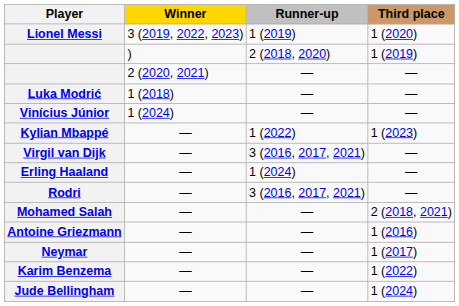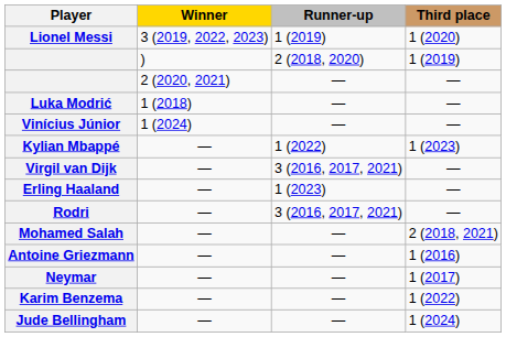 <table class="wikitable sortable plainrowheaders">
 <tr>
 <th scope="col">Player</th>
 <th scope="col" style="background-color: gold">Winner</th>
 <th scope="col" style="background-color: silver">Runner-up</th>
 <th scope="col" style="background-color: #cc9966">Third place</th>
 </tr>
 <tr>
 <th align="left" scope="row"> <a href='#'>Lionel Messi</a></th>
 <td>3 (<a href='#'>2019</a>, <a href='#'>2022</a>, <a href='#'>2023</a>)</td>
 <td>1 (<a href='#'>2019</a>)</td>
 <td>1 (<a href='#'>2020</a>)</td>
 </tr>
 <tr>
 <th align="left" scope="row"></th>
 <td>)</td>
 <td>2 (<a href='#'>2018</a>, <a href='#'>2020</a>)</td>
 <td>1 (<a href='#'>2019</a>)</td>
 </tr>
 <tr>
 <th align="left" scope="row"></th>
 <td>2 (<a href='#'>2020</a>, <a href='#'>2021</a>)</td>
 <td style="text-align: center">—</td>
 <td style="text-align: center">—</td>
 </tr>
 <tr>
 <th align="left" scope="row"> <a href='#'>Luka Modrić</a></th>
 <td>1 (<a href='#'>2018</a>)</td>
 <td style="text-align: center">—</td>
 <td style="text-align: center">—</td>
 </tr>
 <tr>
 <th align="left" scope="row"> <a href='#'>Vinícius Júnior</a></th>
 <td>1 (<a href='#'>2024</a>)</td>
 <td style="text-align: center">—</td>
 <td style="text-align: center">—</td>
 </tr>
 <tr>
 <th align="left" scope="row"> <a href='#'>Kylian Mbappé</a></th>
 <td style="text-align: center">—</td>
 <td>1 (<a href='#'>2022</a>)</td>
 <td>1 (<a href='#'>2023</a>)</td>
 </tr>
 <tr>
 <th align="left" scope="row"> <a href='#'>Virgil van Dijk</a></th>
 <td style="text-align: center">—</td>
 <td>3 (<a href='#'>2016</a>, <a href='#'>2017</a>, <a href='#'>2021</a>)</td>
 <td style="text-align: center">—</td>
 </tr>
 <tr>
 <th align="left" scope="row"> <a href='#'>Erling Haaland</a></th>
 <td style="text-align: center">—</td>
-<td>1 (<a href='#'>2024</a>)</td>
+<td>1 (<a href='#'>2023</a>)</td>
 <td style="text-align: center">—</td>
 </tr>
 <tr>
 <th align="left" scope="row"> <a href='#'>Rodri</a></th>
 <td style="text-align: center">—</td>
 <td>3 (<a href='#'>2016</a>, <a href='#'>2017</a>, <a href='#'>2021</a>)</td>
 <td style="text-align: center">—</td>
 </tr>
 <tr>
 <th align="left" scope="row"> <a href='#'>Mohamed Salah</a></th>
 <td style="text-align: center">—</td>
 <td style="text-align: center">—</td>
 <td>2 (<a href='#'>2018</a>, <a href='#'>2021</a>)</td>
 </tr>
 <tr>
 <th align="left" scope="row"> <a href='#'>Antoine Griezmann</a></th>
 <td style="text-align: center">—</td>
 <td style="text-align: center">—</td>
 <td>1 (<a href='#'>2016</a>)</td>
 </tr>
 <tr>
 <th align="left" scope="row"> <a href='#'>Neymar</a></th>
 <td style="text-align: center">—</td>
 <td style="text-align: center">—</td>
 <td>1 (<a href='#'>2017</a>)</td>
 </tr>
 <tr>
 <th align="left" scope="row"> <a href='#'>Karim Benzema</a></th>
 <td style="text-align: center">—</td>
 <td style="text-align: center">—</td>
 <td>1 (<a href='#'>2022</a>)</td>
 </tr>
 <tr>
 <th align="left" scope="row"> <a href='#'>Jude Bellingham</a></th>
 <td style="text-align: center">—</td>
 <td style="text-align: center">—</td>
 <td>1 (<a href='#'>2024</a>)</td>
 </tr>
 </table>
